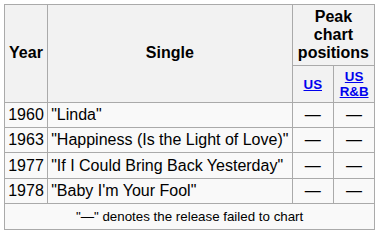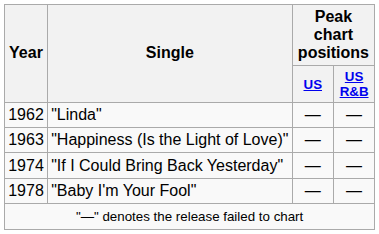 <table class="wikitable" style="text-align:center;">
 <tr>
 <th rowspan="2">Year</th>
 <th rowspan="2">Single</th>
 <th colspan="2">Peak chart positions</th>
 </tr>
 <tr style="font-size:smaller;">
 <th width="35"><a href='#'>US</a></th>
 <th width="35"><a href='#'>US<br>R&B</a></th>
 </tr>
 <tr>
-<td>1960</td>
+<td>1962</td>
 <td align="left">"Linda"</td>
 <td>—</td>
 <td>—</td>
 </tr>
 <tr>
 <td>1963</td>
 <td align="left">"Happiness (Is the Light of Love)"</td>
 <td>—</td>
 <td>—</td>
 </tr>
 <tr>
-<td>1977</td>
+<td>1974</td>
 <td align="left">"If I Could Bring Back Yesterday"</td>
 <td>—</td>
 <td>—</td>
 </tr>
 <tr>
 <td>1978</td>
 <td align="left">"Baby I'm Your Fool"</td>
 <td>—</td>
 <td>—</td>
 </tr>
 <tr>
 <td align="center" colspan="8"><small>"—" denotes the release failed to chart</small></td>
 </tr>
 </table>
